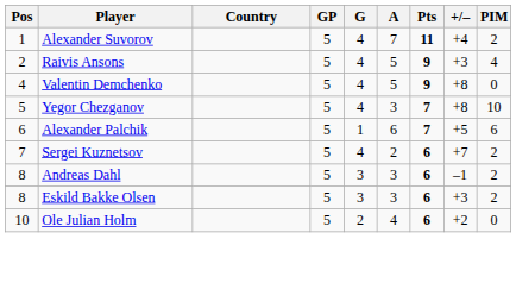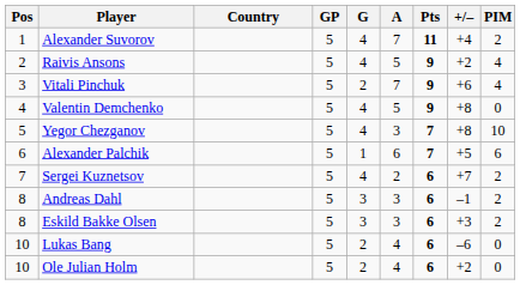 <table class="wikitable sortable" style="text-align: center;">
 <tr>
 <th width=30>Pos</th>
 <th width=165>Player</th>
 <th width=125>Country</th>
 <th width=30>GP</th>
 <th width=30>G</th>
 <th width=30>A</th>
 <th width=30>Pts</th>
 <th width=30>+/–</th>
 <th width=30>PIM</th>
 </tr>
 <tr>
 <td>1</td>
 <td align=left><a href='#'>Alexander Suvorov</a></td>
 <td align=left></td>
 <td>5</td>
 <td>4</td>
 <td>7</td>
 <td><strong>11</strong></td>
 <td>+4</td>
 <td>2</td>
 </tr>
 <tr>
 <td>2</td>
 <td align=left><a href='#'>Raivis Ansons</a></td>
 <td align=left></td>
 <td>5</td>
 <td>4</td>
 <td>5</td>
 <td><strong>9</strong></td>
-<td>+3</td>
+<td>+2</td>
+<td>4</td>
+</tr>
+<tr>
+<td>3</td>
+<td align=left><a href='#'>Vitali Pinchuk</a></td>
+<td align=left></td>
+<td>5</td>
+<td>2</td>
+<td>7</td>
+<td><strong>9</strong></td>
+<td>+6</td>
 <td>4</td>
 </tr>
 <tr>
 <td>4</td>
 <td align=left><a href='#'>Valentin Demchenko</a></td>
 <td align=left></td>
 <td>5</td>
 <td>4</td>
 <td>5</td>
 <td><strong>9</strong></td>
 <td>+8</td>
 <td>0</td>
 </tr>
 <tr>
 <td>5</td>
 <td align=left><a href='#'>Yegor Chezganov</a></td>
 <td align=left></td>
 <td>5</td>
 <td>4</td>
 <td>3</td>
 <td><strong>7</strong></td>
 <td>+8</td>
 <td>10</td>
 </tr>
 <tr>
 <td>6</td>
 <td align=left><a href='#'>Alexander Palchik</a></td>
 <td align=left></td>
 <td>5</td>
 <td>1</td>
 <td>6</td>
 <td><strong>7</strong></td>
 <td>+5</td>
 <td>6</td>
 </tr>
 <tr>
 <td>7</td>
 <td align=left><a href='#'>Sergei Kuznetsov</a></td>
 <td align=left></td>
 <td>5</td>
 <td>4</td>
 <td>2</td>
 <td><strong>6</strong></td>
 <td>+7</td>
 <td>2</td>
 </tr>
 <tr>
 <td>8</td>
 <td align=left><a href='#'>Andreas Dahl</a></td>
 <td align=left></td>
 <td>5</td>
 <td>3</td>
 <td>3</td>
 <td><strong>6</strong></td>
 <td>–1</td>
 <td>2</td>
 </tr>
 <tr>
 <td>8</td>
 <td align=left><a href='#'>Eskild Bakke Olsen</a></td>
 <td align=left></td>
 <td>5</td>
 <td>3</td>
 <td>3</td>
 <td><strong>6</strong></td>
 <td>+3</td>
 <td>2</td>
 </tr>
 <tr>
 <td>10</td>
+<td align=left><a href='#'>Lukas Bang</a></td>
+<td align=left></td>
+<td>5</td>
+<td>2</td>
+<td>4</td>
+<td><strong>6</strong></td>
+<td>–6</td>
+<td>0</td>
+</tr>
+<tr>
+<td>10</td>
 <td align=left><a href='#'>Ole Julian Holm</a></td>
 <td align=left></td>
 <td>5</td>
 <td>2</td>
 <td>4</td>
 <td><strong>6</strong></td>
 <td>+2</td>
 <td>0</td>
 </tr>
 </table>
